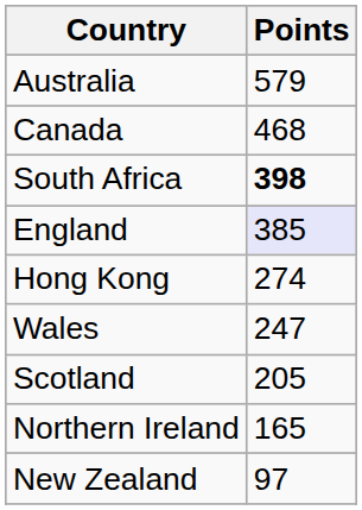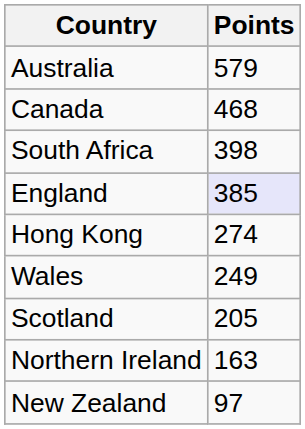 <table class="wikitable">
 <tr>
 <th>Country</th>
 <th>Points</th>
 </tr>
 <tr>
 <td>Australia</td>
 <td>579</td>
 </tr>
 <tr>
 <td>Canada</td>
 <td>468</td>
 </tr>
 <tr>
 <td>South Africa</td>
-<td><strong>398</strong></td>
+<td>398</td>
 </tr>
 <tr>
 <td>England</td>
 <td style="background: lavender;">385</td>
 </tr>
 <tr>
 <td>Hong Kong</td>
 <td>274</td>
 </tr>
 <tr>
 <td>Wales</td>
-<td>247</td>
+<td>249</td>
 </tr>
 <tr>
 <td>Scotland</td>
 <td>205</td>
 </tr>
 <tr>
 <td>Northern Ireland</td>
-<td>165</td>
+<td>163</td>
 </tr>
 <tr>
 <td>New Zealand</td>
 <td>97</td>
 </tr>
 </table>
